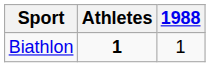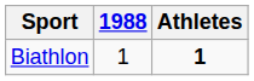 <table class="wikitable">
 <tr>
 <th>Sport</th>
+<th><a href='#'>1988</a></th>
 <th>Athletes</th>
-<th><a href='#'>1988</a></th>
 </tr>
 <tr>
 <td><a href='#'>Biathlon</a></td>
+<td align=center>1</td>
 <td align=center><strong>1</strong></td>
-<td align=center>1</td>
 </tr>
 </table>
